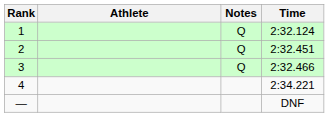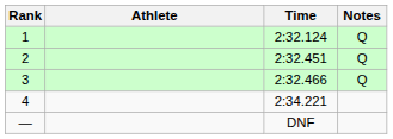 <table class=wikitable style="text-align:center">
 <tr>
 <th width=40>Rank</th>
 <th width=250>Athlete</th>
+<th width=80>Time</th>
 <th width=50>Notes</th>
-<th width=80>Time</th>
 </tr>
 <tr bgcolor="ccffcc">
 <td>1</td>
 <td align=left></td>
+<td>2:32.124</td>
 <td>Q</td>
-<td>2:32.124</td>
 </tr>
 <tr bgcolor="ccffcc">
 <td>2</td>
 <td align=left></td>
+<td>2:32.451</td>
 <td>Q</td>
-<td>2:32.451</td>
 </tr>
 <tr bgcolor="ccffcc">
 <td>3</td>
 <td align=left></td>
+<td>2:32.466</td>
 <td>Q</td>
-<td>2:32.466</td>
 </tr>
 <tr>
 <td>4</td>
 <td align=left></td>
+<td>2:34.221</td>
 <td></td>
-<td>2:34.221</td>
 </tr>
 <tr>
 <td>—</td>
 <td align=left></td>
+<td>DNF</td>
 <td></td>
-<td>DNF</td>
 </tr>
 </table>
